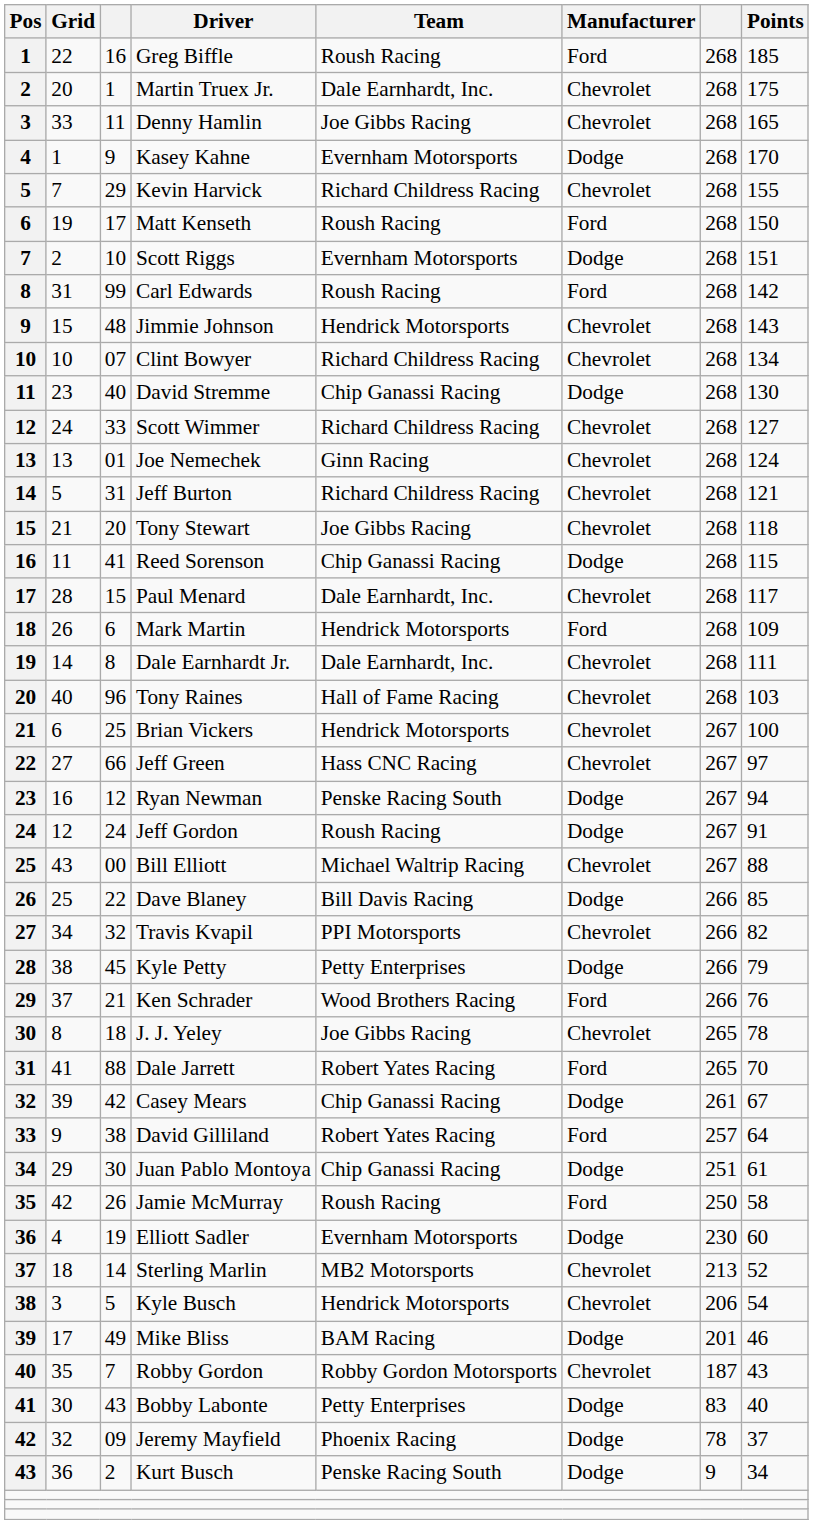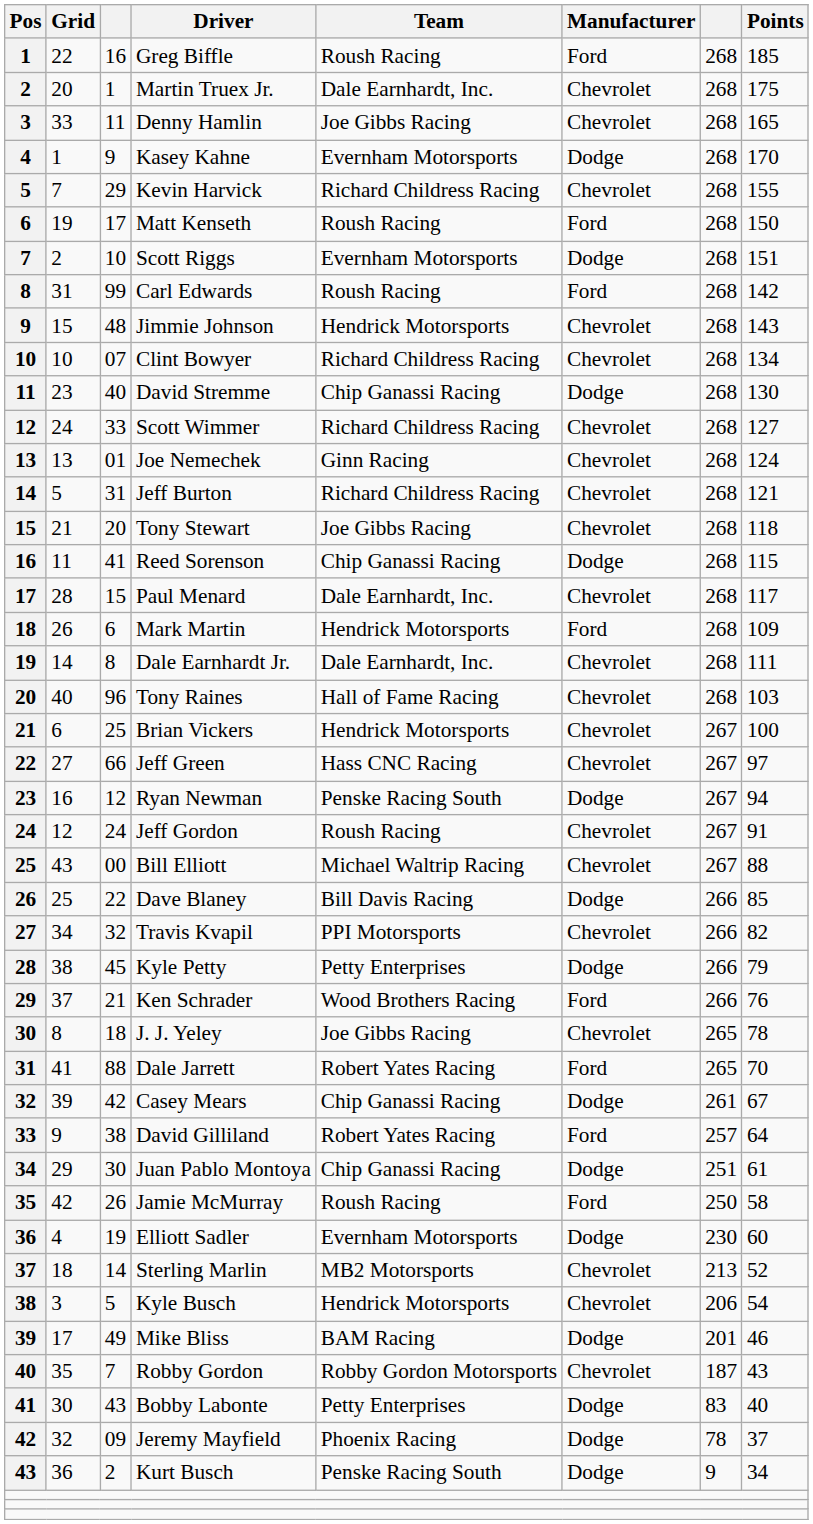 <table class="sortable wikitable" border="1">
 <tr>
 <th scope="col">Pos</th>
 <th scope="col">Grid</th>
 <th scope="col"></th>
 <th scope="col">Driver</th>
 <th scope="col">Team</th>
 <th scope="col">Manufacturer</th>
 <th scope="col"></th>
 <th scope="col">Points</th>
 </tr>
 <tr>
 <th scope="row">1</th>
 <td>22</td>
 <td>16</td>
 <td>Greg Biffle</td>
 <td>Roush Racing</td>
 <td>Ford</td>
 <td>268</td>
 <td>185</td>
 </tr>
 <tr>
 <th scope="row">2</th>
 <td>20</td>
 <td>1</td>
 <td>Martin Truex Jr.</td>
 <td>Dale Earnhardt, Inc.</td>
 <td>Chevrolet</td>
 <td>268</td>
 <td>175</td>
 </tr>
 <tr>
 <th scope="row">3</th>
 <td>33</td>
 <td>11</td>
 <td>Denny Hamlin</td>
 <td>Joe Gibbs Racing</td>
 <td>Chevrolet</td>
 <td>268</td>
 <td>165</td>
 </tr>
 <tr>
 <th scope="row">4</th>
 <td>1</td>
 <td>9</td>
 <td>Kasey Kahne</td>
 <td>Evernham Motorsports</td>
 <td>Dodge</td>
 <td>268</td>
 <td>170</td>
 </tr>
 <tr>
 <th scope="row">5</th>
 <td>7</td>
 <td>29</td>
 <td>Kevin Harvick</td>
 <td>Richard Childress Racing</td>
 <td>Chevrolet</td>
 <td>268</td>
 <td>155</td>
 </tr>
 <tr>
 <th scope="row">6</th>
 <td>19</td>
 <td>17</td>
 <td>Matt Kenseth</td>
 <td>Roush Racing</td>
 <td>Ford</td>
 <td>268</td>
 <td>150</td>
 </tr>
 <tr>
 <th scope="row">7</th>
 <td>2</td>
 <td>10</td>
 <td>Scott Riggs</td>
 <td>Evernham Motorsports</td>
 <td>Dodge</td>
 <td>268</td>
 <td>151</td>
 </tr>
 <tr>
 <th scope="row">8</th>
 <td>31</td>
 <td>99</td>
 <td>Carl Edwards</td>
 <td>Roush Racing</td>
 <td>Ford</td>
 <td>268</td>
 <td>142</td>
 </tr>
 <tr>
 <th scope="row">9</th>
 <td>15</td>
 <td>48</td>
 <td>Jimmie Johnson</td>
 <td>Hendrick Motorsports</td>
 <td>Chevrolet</td>
 <td>268</td>
 <td>143</td>
 </tr>
 <tr>
 <th scope="row">10</th>
 <td>10</td>
 <td>07</td>
 <td>Clint Bowyer</td>
 <td>Richard Childress Racing</td>
 <td>Chevrolet</td>
 <td>268</td>
 <td>134</td>
 </tr>
 <tr>
 <th scope="row">11</th>
 <td>23</td>
 <td>40</td>
 <td>David Stremme</td>
 <td>Chip Ganassi Racing</td>
 <td>Dodge</td>
 <td>268</td>
 <td>130</td>
 </tr>
 <tr>
 <th scope="row">12</th>
 <td>24</td>
 <td>33</td>
 <td>Scott Wimmer</td>
 <td>Richard Childress Racing</td>
 <td>Chevrolet</td>
 <td>268</td>
 <td>127</td>
 </tr>
 <tr>
 <th scope="row">13</th>
 <td>13</td>
 <td>01</td>
 <td>Joe Nemechek</td>
 <td>Ginn Racing</td>
 <td>Chevrolet</td>
 <td>268</td>
 <td>124</td>
 </tr>
 <tr>
 <th scope="row">14</th>
 <td>5</td>
 <td>31</td>
 <td>Jeff Burton</td>
 <td>Richard Childress Racing</td>
 <td>Chevrolet</td>
 <td>268</td>
 <td>121</td>
 </tr>
 <tr>
 <th scope="row">15</th>
 <td>21</td>
 <td>20</td>
 <td>Tony Stewart</td>
 <td>Joe Gibbs Racing</td>
 <td>Chevrolet</td>
 <td>268</td>
 <td>118</td>
 </tr>
 <tr>
 <th scope="row">16</th>
 <td>11</td>
 <td>41</td>
 <td>Reed Sorenson</td>
 <td>Chip Ganassi Racing</td>
 <td>Dodge</td>
 <td>268</td>
 <td>115</td>
 </tr>
 <tr>
 <th scope="row">17</th>
 <td>28</td>
 <td>15</td>
 <td>Paul Menard</td>
 <td>Dale Earnhardt, Inc.</td>
 <td>Chevrolet</td>
 <td>268</td>
 <td>117</td>
 </tr>
 <tr>
 <th scope="row">18</th>
 <td>26</td>
 <td>6</td>
 <td>Mark Martin</td>
 <td>Hendrick Motorsports</td>
 <td>Ford</td>
 <td>268</td>
 <td>109</td>
 </tr>
 <tr>
 <th scope="row">19</th>
 <td>14</td>
 <td>8</td>
 <td>Dale Earnhardt Jr.</td>
 <td>Dale Earnhardt, Inc.</td>
 <td>Chevrolet</td>
 <td>268</td>
 <td>111</td>
 </tr>
 <tr>
 <th scope="row">20</th>
 <td>40</td>
 <td>96</td>
 <td>Tony Raines</td>
 <td>Hall of Fame Racing</td>
 <td>Chevrolet</td>
 <td>268</td>
 <td>103</td>
 </tr>
 <tr>
 <th scope="row">21</th>
 <td>6</td>
 <td>25</td>
 <td>Brian Vickers</td>
 <td>Hendrick Motorsports</td>
 <td>Chevrolet</td>
 <td>267</td>
 <td>100</td>
 </tr>
 <tr>
 <th scope="row">22</th>
 <td>27</td>
 <td>66</td>
 <td>Jeff Green</td>
 <td>Hass CNC Racing</td>
 <td>Chevrolet</td>
 <td>267</td>
 <td>97</td>
 </tr>
 <tr>
 <th scope="row">23</th>
 <td>16</td>
 <td>12</td>
 <td>Ryan Newman</td>
 <td>Penske Racing South</td>
 <td>Dodge</td>
 <td>267</td>
 <td>94</td>
 </tr>
 <tr>
 <th scope="row">24</th>
 <td>12</td>
 <td>24</td>
 <td>Jeff Gordon</td>
 <td>Roush Racing</td>
-<td>Dodge</td>
+<td>Chevrolet</td>
 <td>267</td>
 <td>91</td>
 </tr>
 <tr>
 <th scope="row">25</th>
 <td>43</td>
 <td>00</td>
 <td>Bill Elliott</td>
 <td>Michael Waltrip Racing</td>
 <td>Chevrolet</td>
 <td>267</td>
 <td>88</td>
 </tr>
 <tr>
 <th scope="row">26</th>
 <td>25</td>
 <td>22</td>
 <td>Dave Blaney</td>
 <td>Bill Davis Racing</td>
 <td>Dodge</td>
 <td>266</td>
 <td>85</td>
 </tr>
 <tr>
 <th scope="row">27</th>
 <td>34</td>
 <td>32</td>
 <td>Travis Kvapil</td>
 <td>PPI Motorsports</td>
 <td>Chevrolet</td>
 <td>266</td>
 <td>82</td>
 </tr>
 <tr>
 <th scope="row">28</th>
 <td>38</td>
 <td>45</td>
 <td>Kyle Petty</td>
 <td>Petty Enterprises</td>
 <td>Dodge</td>
 <td>266</td>
 <td>79</td>
 </tr>
 <tr>
 <th scope="row">29</th>
 <td>37</td>
 <td>21</td>
 <td>Ken Schrader</td>
 <td>Wood Brothers Racing</td>
 <td>Ford</td>
 <td>266</td>
 <td>76</td>
 </tr>
 <tr>
 <th scope="row">30</th>
 <td>8</td>
 <td>18</td>
 <td>J. J. Yeley</td>
 <td>Joe Gibbs Racing</td>
 <td>Chevrolet</td>
 <td>265</td>
 <td>78</td>
 </tr>
 <tr>
 <th scope="row">31</th>
 <td>41</td>
 <td>88</td>
 <td>Dale Jarrett</td>
 <td>Robert Yates Racing</td>
 <td>Ford</td>
 <td>265</td>
 <td>70</td>
 </tr>
 <tr>
 <th scope="row">32</th>
 <td>39</td>
 <td>42</td>
 <td>Casey Mears</td>
 <td>Chip Ganassi Racing</td>
 <td>Dodge</td>
 <td>261</td>
 <td>67</td>
 </tr>
 <tr>
 <th scope="row">33</th>
 <td>9</td>
 <td>38</td>
 <td>David Gilliland</td>
 <td>Robert Yates Racing</td>
 <td>Ford</td>
 <td>257</td>
 <td>64</td>
 </tr>
 <tr>
 <th scope="row">34</th>
 <td>29</td>
 <td>30</td>
 <td>Juan Pablo Montoya</td>
 <td>Chip Ganassi Racing</td>
 <td>Dodge</td>
 <td>251</td>
 <td>61</td>
 </tr>
 <tr>
 <th scope="row">35</th>
 <td>42</td>
 <td>26</td>
 <td>Jamie McMurray</td>
 <td>Roush Racing</td>
 <td>Ford</td>
 <td>250</td>
 <td>58</td>
 </tr>
 <tr>
 <th scope="row">36</th>
 <td>4</td>
 <td>19</td>
 <td>Elliott Sadler</td>
 <td>Evernham Motorsports</td>
 <td>Dodge</td>
 <td>230</td>
 <td>60</td>
 </tr>
 <tr>
 <th scope="row">37</th>
 <td>18</td>
 <td>14</td>
 <td>Sterling Marlin</td>
 <td>MB2 Motorsports</td>
 <td>Chevrolet</td>
 <td>213</td>
 <td>52</td>
 </tr>
 <tr>
 <th scope="row">38</th>
 <td>3</td>
 <td>5</td>
 <td>Kyle Busch</td>
 <td>Hendrick Motorsports</td>
 <td>Chevrolet</td>
 <td>206</td>
 <td>54</td>
 </tr>
 <tr>
 <th scope="row">39</th>
 <td>17</td>
 <td>49</td>
 <td>Mike Bliss</td>
 <td>BAM Racing</td>
 <td>Dodge</td>
 <td>201</td>
 <td>46</td>
 </tr>
 <tr>
 <th scope="row">40</th>
 <td>35</td>
 <td>7</td>
 <td>Robby Gordon</td>
 <td>Robby Gordon Motorsports</td>
 <td>Chevrolet</td>
 <td>187</td>
 <td>43</td>
 </tr>
 <tr>
 <th scope="row">41</th>
 <td>30</td>
 <td>43</td>
 <td>Bobby Labonte</td>
 <td>Petty Enterprises</td>
 <td>Dodge</td>
 <td>83</td>
 <td>40</td>
 </tr>
 <tr>
 <th scope="row">42</th>
 <td>32</td>
 <td>09</td>
 <td>Jeremy Mayfield</td>
 <td>Phoenix Racing</td>
 <td>Dodge</td>
 <td>78</td>
 <td>37</td>
 </tr>
 <tr>
 <th scope="row">43</th>
 <td>36</td>
 <td>2</td>
 <td>Kurt Busch</td>
 <td>Penske Racing South</td>
 <td>Dodge</td>
 <td>9</td>
 <td>34</td>
 </tr>
 <tr class="sortbottom">
 <td colspan="8"></td>
 </tr>
 <tr>
 <td colspan="8"></td>
 </tr>
 <tr>
 <td colspan="8"></td>
 </tr>
 </table>
